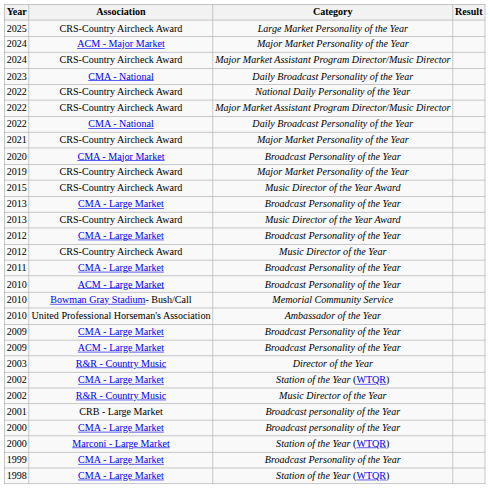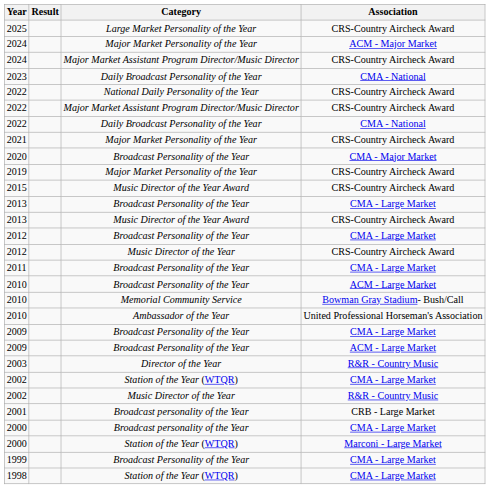 <table class="wikitable" style="text-align:center;">
 <tr>
 <th>Year</th>
+<th>Result</th>
+<th>Category</th>
 <th>Association</th>
-<th>Category</th>
-<th>Result</th>
 </tr>
 <tr>
 <td>2025</td>
+<td></td>
+<td><em>Large Market Personality of the Year</em></td>
 <td>CRS-Country Aircheck Award</td>
-<td><em>Large Market Personality of the Year</em></td>
-<td></td>
 </tr>
 <tr>
 <td>2024</td>
+<td></td>
+<td><em>Major Market Personality of the Year</em></td>
 <td><a href='#'>ACM - Major Market</a></td>
-<td><em>Major Market Personality of the Year</em></td>
-<td></td>
 </tr>
 <tr>
 <td>2024</td>
+<td></td>
+<td><em>Major Market Assistant Program Director/Music Director</em></td>
 <td>CRS-Country Aircheck Award</td>
-<td><em>Major Market Assistant Program Director/Music Director</em></td>
-<td></td>
 </tr>
 <tr>
 <td>2023</td>
+<td></td>
+<td><em>Daily Broadcast Personality of the Year</em></td>
 <td><a href='#'>CMA - National</a></td>
-<td><em>Daily Broadcast Personality of the Year</em></td>
-<td></td>
 </tr>
 <tr>
 <td>2022</td>
+<td></td>
+<td><em>National Daily Personality of the Year</em></td>
 <td>CRS-Country Aircheck Award</td>
-<td><em>National Daily Personality of the Year</em></td>
-<td></td>
 </tr>
 <tr>
 <td>2022</td>
+<td></td>
+<td><em>Major Market Assistant Program Director/Music Director</em></td>
 <td>CRS-Country Aircheck Award</td>
-<td><em>Major Market Assistant Program Director/Music Director</em></td>
-<td></td>
 </tr>
 <tr>
 <td>2022</td>
+<td></td>
+<td><em>Daily Broadcast Personality of the Year</em></td>
 <td><a href='#'>CMA - National</a></td>
-<td><em>Daily Broadcast Personality of the Year</em></td>
-<td></td>
 </tr>
 <tr>
 <td>2021</td>
+<td></td>
+<td><em>Major Market Personality of the Year</em></td>
 <td>CRS-Country Aircheck Award</td>
-<td><em>Major Market Personality of the Year</em></td>
-<td></td>
 </tr>
 <tr>
 <td>2020</td>
+<td></td>
+<td><em>Broadcast Personality of the Year</em></td>
 <td><a href='#'>CMA - Major Market</a></td>
-<td><em>Broadcast Personality of the Year</em></td>
-<td></td>
 </tr>
 <tr>
 <td>2019</td>
+<td></td>
+<td><em>Major Market Personality of the Year</em></td>
 <td>CRS-Country Aircheck Award</td>
-<td><em>Major Market Personality of the Year</em></td>
-<td></td>
 </tr>
 <tr>
 <td>2015</td>
+<td></td>
+<td><em>Music Director of the Year Award</em></td>
 <td>CRS-Country Aircheck Award</td>
-<td><em>Music Director of the Year Award</em></td>
-<td></td>
 </tr>
 <tr>
 <td>2013</td>
+<td></td>
+<td><em>Broadcast Personality of the Year</em></td>
 <td><a href='#'>CMA - Large Market</a></td>
-<td><em>Broadcast Personality of the Year</em></td>
-<td></td>
 </tr>
 <tr>
 <td>2013</td>
+<td></td>
+<td><em>Music Director of the Year Award</em></td>
 <td>CRS-Country Aircheck Award</td>
-<td><em>Music Director of the Year Award</em></td>
-<td></td>
 </tr>
 <tr>
 <td>2012</td>
+<td></td>
+<td><em>Broadcast Personality of the Year</em></td>
 <td><a href='#'>CMA - Large Market</a></td>
-<td><em>Broadcast Personality of the Year</em></td>
-<td></td>
 </tr>
 <tr>
 <td>2012</td>
+<td></td>
+<td><em>Music Director of the Year</em></td>
 <td>CRS-Country Aircheck Award</td>
-<td><em>Music Director of the Year</em></td>
-<td></td>
 </tr>
 <tr>
 <td>2011</td>
+<td></td>
+<td><em>Broadcast Personality of the Year</em></td>
 <td><a href='#'>CMA - Large Market</a></td>
-<td><em>Broadcast Personality of the Year</em></td>
-<td></td>
 </tr>
 <tr>
 <td>2010</td>
+<td></td>
+<td><em>Broadcast Personality of the Year</em></td>
 <td><a href='#'>ACM - Large Market</a></td>
-<td><em>Broadcast Personality of the Year</em></td>
-<td></td>
 </tr>
 <tr>
 <td>2010</td>
+<td></td>
+<td><em>Memorial Community Service</em></td>
 <td><a href='#'>Bowman Gray Stadium</a>- Bush/Call</td>
-<td><em>Memorial Community Service</em></td>
-<td></td>
 </tr>
 <tr>
 <td>2010</td>
+<td></td>
+<td><em>Ambassador of the Year</em></td>
 <td>United Professional Horseman's Association</td>
-<td><em>Ambassador of the Year</em></td>
-<td></td>
 </tr>
 <tr>
 <td>2009</td>
+<td></td>
+<td><em>Broadcast Personality of the Year</em></td>
 <td><a href='#'>CMA - Large Market</a></td>
-<td><em>Broadcast Personality of the Year</em></td>
-<td></td>
 </tr>
 <tr>
 <td>2009</td>
+<td></td>
+<td><em>Broadcast Personality of the Year</em></td>
 <td><a href='#'>ACM - Large Market</a></td>
-<td><em>Broadcast Personality of the Year</em></td>
-<td></td>
 </tr>
 <tr>
 <td>2003</td>
+<td></td>
+<td><em>Director of the Year</em></td>
 <td><a href='#'>R&R - Country Music</a></td>
-<td><em>Director of the Year</em></td>
-<td></td>
 </tr>
 <tr>
 <td>2002</td>
+<td></td>
+<td><em>Station of the Year</em> (<a href='#'>WTQR</a>)</td>
 <td><a href='#'>CMA - Large Market</a></td>
-<td><em>Station of the Year</em> (<a href='#'>WTQR</a>)</td>
-<td></td>
 </tr>
 <tr>
 <td>2002</td>
+<td></td>
+<td><em>Music Director of the Year</em></td>
 <td><a href='#'>R&R - Country Music</a></td>
-<td><em>Music Director of the Year</em></td>
-<td></td>
 </tr>
 <tr>
 <td>2001</td>
+<td></td>
+<td><em>Broadcast personality of the Year</em></td>
 <td>CRB - Large Market</td>
-<td><em>Broadcast personality of the Year</em></td>
-<td></td>
 </tr>
 <tr>
 <td>2000</td>
+<td></td>
+<td><em>Broadcast personality of the Year</em></td>
 <td><a href='#'>CMA - Large Market</a></td>
-<td><em>Broadcast personality of the Year</em></td>
-<td></td>
 </tr>
 <tr>
 <td>2000</td>
+<td></td>
+<td><em>Station of the Year</em> (<a href='#'>WTQR</a>)</td>
 <td><a href='#'>Marconi - Large Market</a></td>
-<td><em>Station of the Year</em> (<a href='#'>WTQR</a>)</td>
-<td></td>
 </tr>
 <tr>
 <td>1999</td>
+<td></td>
+<td><em>Broadcast Personality of the Year</em></td>
 <td><a href='#'>CMA - Large Market</a></td>
-<td><em>Broadcast Personality of the Year</em></td>
-<td></td>
 </tr>
 <tr>
 <td>1998</td>
+<td></td>
+<td><em>Station of the Year</em> (<a href='#'>WTQR</a>)</td>
 <td><a href='#'>CMA - Large Market</a></td>
-<td><em>Station of the Year</em> (<a href='#'>WTQR</a>)</td>
-<td></td>
 </tr>
 </table>
